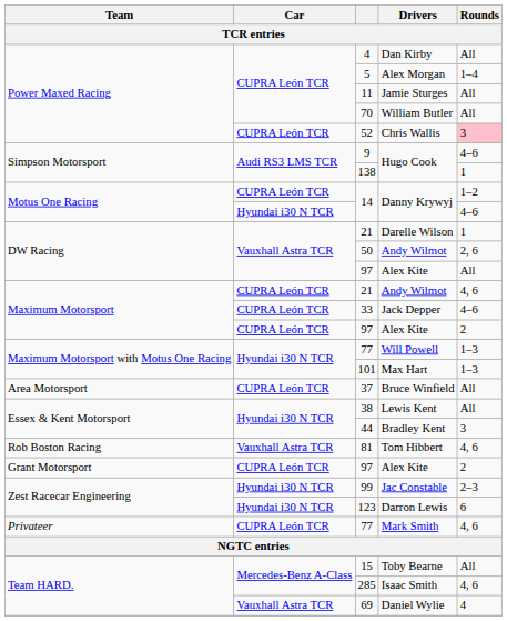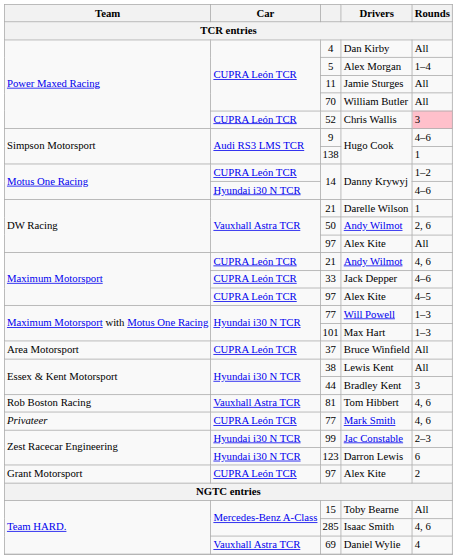 <table class="wikitable" style="font-size: 85%">
 <tr>
 <th>Team</th>
 <th>Car</th>
 <th></th>
 <th>Drivers</th>
 <th>Rounds</th>
 </tr>
 <tr>
 <th colspan=5>TCR entries</th>
 </tr>
 <tr>
 <td rowspan=5><a href='#'>Power Maxed Racing</a></td>
 <td rowspan=4><a href='#'>CUPRA León TCR</a></td>
 <td align="center">4</td>
 <td> Dan Kirby</td>
 <td>All</td>
 </tr>
 <tr>
 <td align="center">5</td>
 <td> Alex Morgan</td>
 <td>1–4</td>
 </tr>
 <tr>
 <td align="center">11</td>
 <td> Jamie Sturges</td>
 <td>All</td>
 </tr>
 <tr>
 <td align="center">70</td>
 <td> William Butler</td>
 <td>All</td>
 </tr>
 <tr>
 <td><a href='#'>CUPRA León TCR</a></td>
 <td align="center">52</td>
 <td> Chris Wallis</td>
 <td style="background: pink;">3</td>
 </tr>
 <tr>
 <td rowspan=2>Simpson Motorsport</td>
 <td rowspan=2><a href='#'>Audi RS3 LMS TCR</a></td>
 <td align="center">9</td>
 <td rowspan=2> Hugo Cook</td>
 <td>4–6</td>
 </tr>
 <tr>
 <td align="center">138</td>
 <td>1</td>
 </tr>
 <tr>
 <td rowspan=2><a href='#'>Motus One Racing</a></td>
 <td><a href='#'>CUPRA León TCR</a></td>
 <td rowspan=2 align="center">14</td>
 <td rowspan=2> Danny Krywyj</td>
 <td>1–2</td>
 </tr>
 <tr>
 <td><a href='#'>Hyundai i30 N TCR</a></td>
 <td>4–6</td>
 </tr>
 <tr>
 <td rowspan=3>DW Racing</td>
 <td rowspan=3><a href='#'>Vauxhall Astra TCR</a></td>
 <td align="center">21</td>
 <td> Darelle Wilson</td>
 <td>1</td>
 </tr>
 <tr>
 <td align="center">50</td>
 <td> <a href='#'>Andy Wilmot</a></td>
 <td>2, 6</td>
 </tr>
 <tr>
 <td align="center">97</td>
 <td> Alex Kite</td>
 <td>All</td>
 </tr>
 <tr>
 <td rowspan=3><a href='#'>Maximum Motorsport</a></td>
 <td><a href='#'>CUPRA León TCR</a></td>
 <td align="center">21</td>
 <td> <a href='#'>Andy Wilmot</a></td>
 <td>4, 6</td>
 </tr>
 <tr>
 <td><a href='#'>CUPRA León TCR</a></td>
 <td align="center">33</td>
 <td> Jack Depper</td>
 <td>4–6</td>
 </tr>
 <tr>
 <td><a href='#'>CUPRA León TCR</a></td>
 <td align="center">97</td>
 <td> Alex Kite</td>
-<td>2</td>
+<td>4–5</td>
 </tr>
 <tr>
 <td rowspan=2><a href='#'>Maximum Motorsport</a> with <a href='#'>Motus One Racing</a></td>
 <td rowspan=2><a href='#'>Hyundai i30 N TCR</a></td>
 <td align="center">77</td>
 <td> <a href='#'>Will Powell</a></td>
 <td>1–3</td>
 </tr>
 <tr>
 <td align="center">101</td>
 <td> Max Hart</td>
 <td>1–3</td>
 </tr>
 <tr>
 <td>Area Motorsport</td>
 <td><a href='#'>CUPRA León TCR</a></td>
 <td align="center">37</td>
 <td> Bruce Winfield</td>
 <td>All</td>
 </tr>
 <tr>
 <td rowspan=2>Essex & Kent Motorsport</td>
 <td rowspan=2><a href='#'>Hyundai i30 N TCR</a></td>
 <td align="center">38</td>
 <td> Lewis Kent</td>
 <td>All</td>
 </tr>
 <tr>
 <td align="center">44</td>
 <td> Bradley Kent</td>
 <td>3</td>
 </tr>
 <tr>
 <td>Rob Boston Racing</td>
 <td><a href='#'>Vauxhall Astra TCR</a></td>
 <td align="center">81</td>
 <td> Tom Hibbert</td>
 <td>4, 6</td>
 </tr>
 <tr>
-<td>Grant Motorsport</td>
+<td><em>Privateer</em></td>
 <td><a href='#'>CUPRA León TCR</a></td>
-<td align="center">97</td>
-<td> Alex Kite</td>
-<td>2</td>
+<td align="center">77</td>
+<td> <a href='#'>Mark Smith</a></td>
+<td>4, 6</td>
 </tr>
 <tr>
 <td rowspan=2>Zest Racecar Engineering</td>
 <td><a href='#'>Hyundai i30 N TCR</a></td>
 <td align="center">99</td>
 <td> <a href='#'>Jac Constable</a></td>
 <td>2–3</td>
 </tr>
 <tr>
 <td><a href='#'>Hyundai i30 N TCR</a></td>
 <td align="center">123</td>
 <td> Darron Lewis</td>
 <td>6</td>
 </tr>
 <tr>
-<td><em>Privateer</em></td>
+<td>Grant Motorsport</td>
 <td><a href='#'>CUPRA León TCR</a></td>
-<td align="center">77</td>
-<td> <a href='#'>Mark Smith</a></td>
-<td>4, 6</td>
+<td align="center">97</td>
+<td> Alex Kite</td>
+<td>2</td>
 </tr>
 <tr>
 <th colspan=5>NGTC entries</th>
 </tr>
 <tr>
 <td rowspan=3><a href='#'>Team HARD.</a></td>
 <td rowspan=2><a href='#'>Mercedes-Benz A-Class</a></td>
 <td align="center">15</td>
 <td> Toby Bearne</td>
 <td>All</td>
 </tr>
 <tr>
 <td align="center">285</td>
 <td> Isaac Smith</td>
 <td>4, 6</td>
 </tr>
 <tr>
 <td><a href='#'>Vauxhall Astra TCR</a></td>
 <td align="center">69</td>
 <td> Daniel Wylie</td>
 <td>4</td>
 </tr>
 <tr>
 </tr>
 </table>
